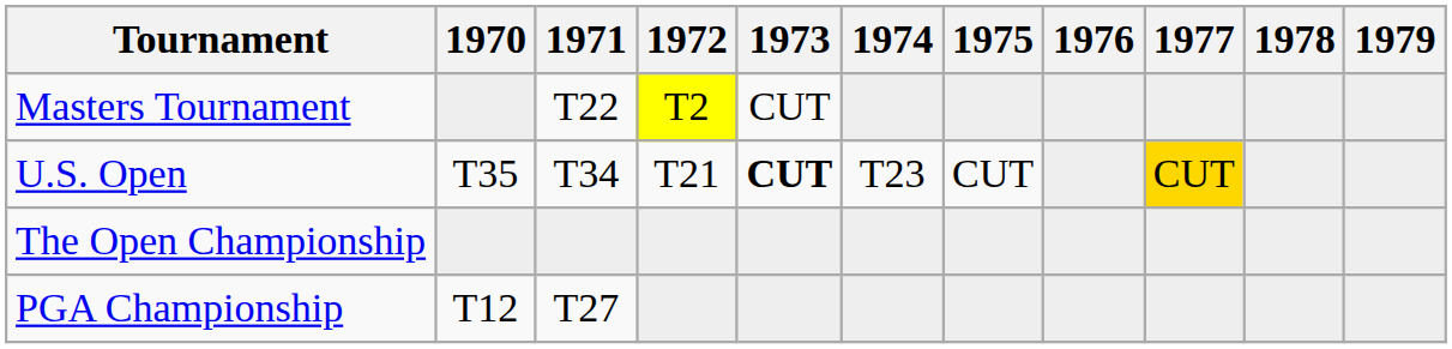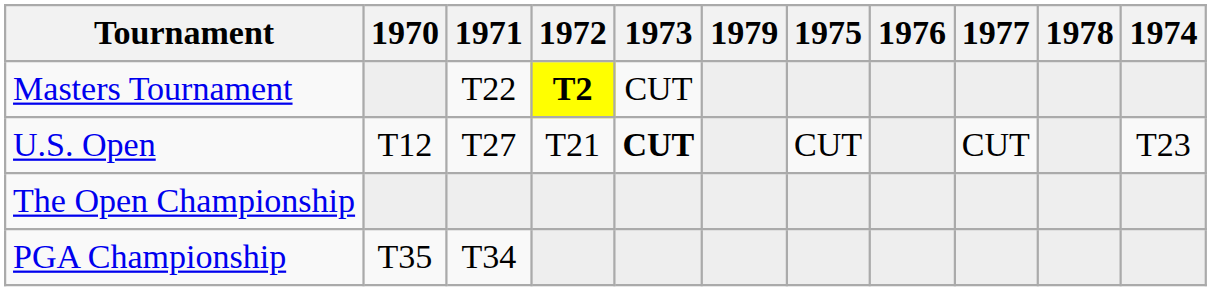 <table class="wikitable" style="font-size:95%;text-align:center;">
 <tr>
 <th>Tournament</th>
 <th>1970</th>
 <th>1971</th>
 <th>1972</th>
 <th>1973</th>
-<th>1974</th>
+<th>1979</th>
 <th>1975</th>
 <th>1976</th>
 <th>1977</th>
 <th>1978</th>
-<th>1979</th>
+<th>1974</th>
 </tr>
 <tr>
 <td align=left><a href='#'>Masters Tournament</a></td>
 <td style="background:#eeeeee;"></td>
 <td>T22</td>
-<td style="background:yellow;">T2</td>
+<td style="background:yellow;"><strong>T2</strong></td>
 <td>CUT</td>
 <td style="background:#eeeeee;"></td>
 <td style="background:#eeeeee;"></td>
 <td style="background:#eeeeee;"></td>
 <td style="background:#eeeeee;"></td>
 <td style="background:#eeeeee;"></td>
 <td style="background:#eeeeee;"></td>
 </tr>
 <tr>
 <td align=left><a href='#'>U.S. Open</a></td>
-<td>T35</td>
-<td>T34</td>
+<td>T12</td>
+<td>T27</td>
 <td>T21</td>
 <td><strong>CUT</strong></td>
-<td>T23</td>
+<td style="background:#eeeeee;"></td>
 <td>CUT</td>
 <td style="background:#eeeeee;"></td>
-<td style="background: gold;">CUT</td>
+<td>CUT</td>
 <td style="background:#eeeeee;"></td>
-<td style="background:#eeeeee;"></td>
+<td>T23</td>
 </tr>
 <tr>
 <td align=left><a href='#'>The Open Championship</a></td>
 <td style="background:#eeeeee;"></td>
 <td style="background:#eeeeee;"></td>
 <td style="background:#eeeeee;"></td>
 <td style="background:#eeeeee;"></td>
 <td style="background:#eeeeee;"></td>
 <td style="background:#eeeeee;"></td>
 <td style="background:#eeeeee;"></td>
 <td style="background:#eeeeee;"></td>
 <td style="background:#eeeeee;"></td>
 <td style="background:#eeeeee;"></td>
 </tr>
 <tr>
 <td align=left><a href='#'>PGA Championship</a></td>
-<td>T12</td>
-<td>T27</td>
+<td>T35</td>
+<td>T34</td>
 <td style="background:#eeeeee;"></td>
 <td style="background:#eeeeee;"></td>
 <td style="background:#eeeeee;"></td>
 <td style="background:#eeeeee;"></td>
 <td style="background:#eeeeee;"></td>
 <td style="background:#eeeeee;"></td>
 <td style="background:#eeeeee;"></td>
 <td style="background:#eeeeee;"></td>
 </tr>
 </table>
